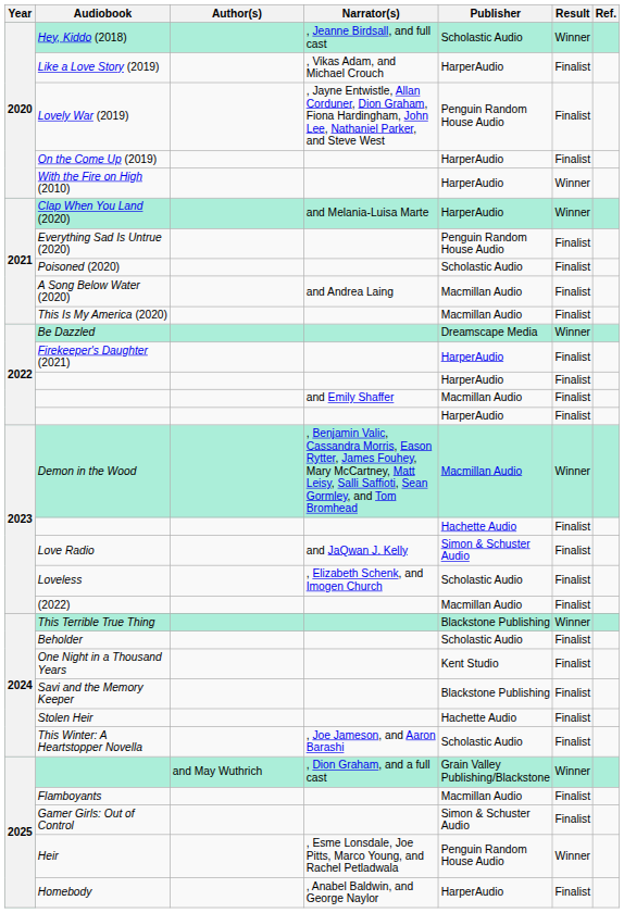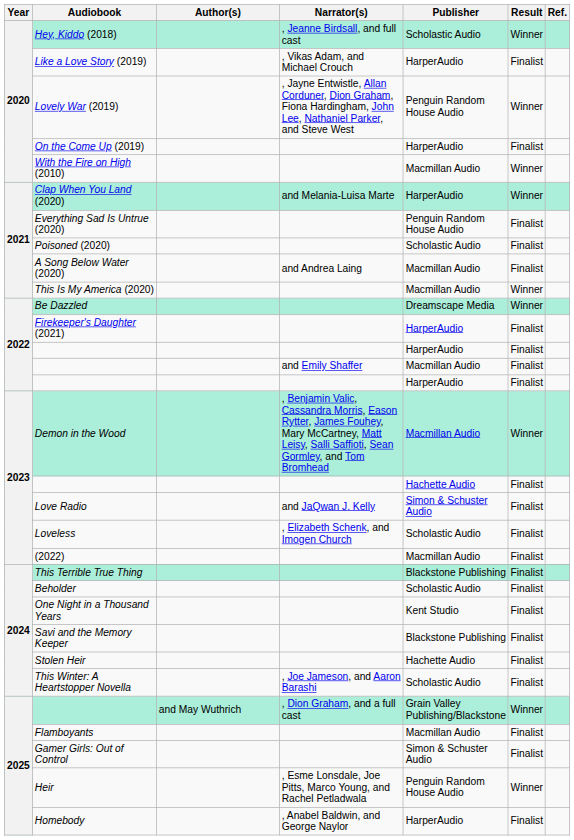 <table class="wikitable sortable mw-collapsible" style="width:100%">
 <tr>
 <th scope="col" width="5%">Year</th>
 <th scope="col" width="23%">Audiobook</th>
 <th scope="col" width="23%">Author(s)</th>
 <th scope="col" width="23%">Narrator(s)</th>
 <th scope="col" width="16%">Publisher</th>
 <th scope="col" width="6%">Result</th>
 <th scope="col" width="5%">Ref.</th>
 </tr>
 <tr style="background:#ABEED9">
 <th rowspan="5">2020<br></th>
 <td><em><a href='#'>Hey, Kiddo</a></em> (2018)</td>
 <td></td>
 <td>, <a href='#'>Jeanne Birdsall</a>, and full cast</td>
 <td>Scholastic Audio</td>
 <td>Winner</td>
 <td></td>
 </tr>
 <tr>
 <td><em><a href='#'>Like a Love Story</a></em> (2019)</td>
 <td></td>
 <td>, Vikas Adam, and Michael Crouch</td>
 <td>HarperAudio</td>
 <td>Finalist</td>
 <td></td>
 </tr>
 <tr>
 <td><em><a href='#'>Lovely War</a></em> (2019)</td>
 <td></td>
 <td>, Jayne Entwistle, <a href='#'>Allan Corduner</a>, <a href='#'>Dion Graham</a>, Fiona Hardingham, <a href='#'>John Lee</a>, <a href='#'>Nathaniel Parker</a>, and Steve West</td>
 <td>Penguin Random House Audio</td>
-<td>Finalist</td>
+<td>Winner</td>
 <td></td>
 </tr>
 <tr>
 <td><em><a href='#'>On the Come Up</a></em> (2019)</td>
 <td></td>
 <td></td>
 <td>HarperAudio</td>
 <td>Finalist</td>
 <td></td>
 </tr>
 <tr>
 <td><em><a href='#'>With the Fire on High</a></em> (2010)</td>
 <td></td>
 <td></td>
-<td>HarperAudio</td>
+<td>Macmillan Audio</td>
 <td>Winner</td>
 <td></td>
 </tr>
 <tr style="background:#ABEED9">
 <th rowspan="5">2021<br></th>
 <td><em><a href='#'>Clap When You Land</a></em> (2020)</td>
 <td></td>
 <td> and Melania-Luisa Marte</td>
 <td>HarperAudio</td>
 <td>Winner</td>
 <td></td>
 </tr>
 <tr>
 <td><em>Everything Sad Is Untrue</em> (2020)</td>
 <td></td>
 <td></td>
 <td>Penguin Random House Audio</td>
 <td>Finalist</td>
 <td></td>
 </tr>
 <tr>
 <td><em>Poisoned</em> (2020)</td>
 <td></td>
 <td></td>
 <td>Scholastic Audio</td>
 <td>Finalist</td>
 <td></td>
 </tr>
 <tr>
 <td><em>A Song Below Water</em> (2020)</td>
 <td></td>
 <td> and Andrea Laing</td>
 <td>Macmillan Audio</td>
 <td>Finalist</td>
 <td></td>
 </tr>
 <tr>
 <td><em>This Is My America</em> (2020)</td>
 <td></td>
 <td></td>
 <td>Macmillan Audio</td>
-<td>Finalist</td>
+<td>Winner</td>
 <td></td>
 </tr>
 <tr style="background:#ABEED9">
 <th rowspan="5">2022<br></th>
 <td><em>Be Dazzled</em></td>
 <td></td>
 <td></td>
 <td>Dreamscape Media</td>
 <td>Winner</td>
 <td></td>
 </tr>
 <tr>
 <td><em><a href='#'>Firekeeper's Daughter</a></em> (2021)</td>
 <td></td>
 <td></td>
 <td><a href='#'>HarperAudio</a></td>
 <td>Finalist</td>
 <td></td>
 </tr>
 <tr>
 <td><em></em></td>
 <td></td>
 <td></td>
 <td>HarperAudio</td>
 <td>Finalist</td>
 <td></td>
 </tr>
 <tr>
 <td><em></em></td>
 <td></td>
 <td> and <a href='#'>Emily Shaffer</a></td>
 <td>Macmillan Audio</td>
 <td>Finalist</td>
 <td></td>
 </tr>
 <tr>
 <td><em></em></td>
 <td></td>
 <td></td>
 <td>HarperAudio</td>
 <td>Finalist</td>
 <td></td>
 </tr>
 <tr style="background:#ABEED9">
 <th rowspan="5">2023<br></th>
 <td><em>Demon in the Wood</em></td>
 <td></td>
 <td>, <a href='#'>Benjamin Valic</a>, <a href='#'>Cassandra Morris</a>, <a href='#'>Eason Rytter</a>, <a href='#'>James Fouhey</a>, Mary McCartney, <a href='#'>Matt Leisy</a>, <a href='#'>Salli Saffioti</a>, <a href='#'>Sean Gormley</a>, and <a href='#'>Tom Bromhead</a></td>
 <td><a href='#'>Macmillan Audio</a></td>
 <td>Winner</td>
 <td></td>
 </tr>
 <tr>
 <td></td>
 <td></td>
 <td></td>
 <td><a href='#'>Hachette Audio</a></td>
 <td>Finalist</td>
 <td></td>
 </tr>
 <tr>
 <td><em>Love Radio</em></td>
 <td></td>
 <td> and <a href='#'>JaQwan J. Kelly</a></td>
 <td><a href='#'>Simon & Schuster Audio</a></td>
 <td>Finalist</td>
 <td></td>
 </tr>
 <tr>
 <td><em>Loveless</em></td>
 <td></td>
 <td>, <a href='#'>Elizabeth Schenk</a>, and <a href='#'>Imogen Church</a></td>
 <td>Scholastic Audio</td>
 <td>Finalist</td>
 <td></td>
 </tr>
 <tr>
 <td> (2022)</td>
 <td></td>
 <td></td>
 <td>Macmillan Audio</td>
 <td>Finalist</td>
 <td></td>
 </tr>
 <tr style="background:#ABEED9">
 <th rowspan="6">2024<br></th>
 <td><em>This Terrible True Thing</em></td>
 <td></td>
 <td></td>
 <td>Blackstone Publishing</td>
-<td>Winner</td>
+<td>Finalist</td>
 <td></td>
 </tr>
 <tr>
 <td><em>Beholder</em></td>
 <td></td>
 <td></td>
 <td>Scholastic Audio</td>
 <td>Finalist</td>
 <td></td>
 </tr>
 <tr>
 <td><em>One Night in a Thousand Years</em></td>
 <td></td>
 <td></td>
 <td>Kent Studio</td>
 <td>Finalist</td>
 <td></td>
 </tr>
 <tr>
 <td><em>Savi and the Memory Keeper</em></td>
 <td></td>
 <td></td>
 <td>Blackstone Publishing</td>
 <td>Finalist</td>
 <td></td>
 </tr>
 <tr>
 <td><em>Stolen Heir</em></td>
 <td></td>
 <td></td>
 <td>Hachette Audio</td>
 <td>Finalist</td>
 <td></td>
 </tr>
 <tr>
 <td><em>This Winter: A Heartstopper Novella</em></td>
 <td></td>
 <td>, <a href='#'>Joe Jameson</a>, and <a href='#'>Aaron Barashi</a></td>
 <td>Scholastic Audio</td>
 <td>Finalist</td>
 <td></td>
 </tr>
 <tr style="background:#ABEED9">
 <th rowspan="5">2025<br></th>
 <td><em></em></td>
 <td> and May Wuthrich</td>
 <td>,  <a href='#'>Dion Graham</a>, and a full cast</td>
 <td>Grain Valley Publishing/Blackstone</td>
 <td>Winner</td>
 <td></td>
 </tr>
 <tr>
 <td><em>Flamboyants</em></td>
 <td></td>
 <td></td>
 <td>Macmillan Audio</td>
 <td>Finalist</td>
 <td></td>
 </tr>
 <tr>
 <td><em>Gamer Girls: Out of Control</em></td>
 <td></td>
 <td></td>
 <td>Simon & Schuster Audio</td>
 <td>Finalist</td>
 <td></td>
 </tr>
 <tr>
 <td><em>Heir</em></td>
 <td></td>
 <td>, Esme Lonsdale, Joe Pitts, Marco Young, and Rachel Petladwala</td>
 <td>Penguin Random House Audio</td>
 <td>Winner</td>
 <td></td>
 </tr>
 <tr>
 <td><em>Homebody</em></td>
 <td></td>
 <td>, Anabel Baldwin, and George Naylor</td>
 <td>HarperAudio</td>
 <td>Finalist</td>
 <td></td>
 </tr>
 </table>
